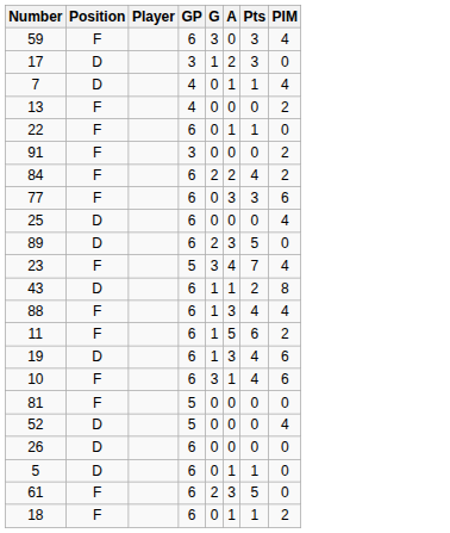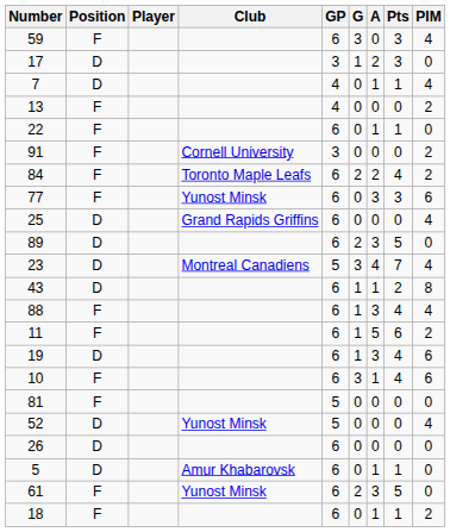 <table class="wikitable sortable" style="text-align: center;">
 <tr>
 <th scope="col">Number</th>
 <th scope="col">Position</th>
 <th scope="col">Player</th>
+<th scope="col">Club</th>
 <th scope="col">GP</th>
 <th scope="col">G</th>
 <th scope="col">A</th>
 <th scope="col">Pts</th>
 <th scope="col">PIM</th>
 </tr>
 <tr>
 <td>59</td>
 <td>F</td>
 <td scope="row" align=left></td>
+<td align=left></td>
 <td>6</td>
 <td>3</td>
 <td>0</td>
 <td>3</td>
 <td>4</td>
 </tr>
 <tr>
 <td>17</td>
 <td>D</td>
 <td scope="row" align=left></td>
+<td align=left></td>
 <td>3</td>
 <td>1</td>
 <td>2</td>
 <td>3</td>
 <td>0</td>
 </tr>
 <tr>
 <td>7</td>
 <td>D</td>
 <td scope="row" align=left></td>
+<td align=left></td>
 <td>4</td>
 <td>0</td>
 <td>1</td>
 <td>1</td>
 <td>4</td>
 </tr>
 <tr>
 <td>13</td>
 <td>F</td>
 <td scope="row" align=left></td>
+<td align=left></td>
 <td>4</td>
 <td>0</td>
 <td>0</td>
 <td>0</td>
 <td>2</td>
 </tr>
 <tr>
 <td>22</td>
 <td>F</td>
 <td scope="row" align=left></td>
+<td align=left></td>
 <td>6</td>
 <td>0</td>
 <td>1</td>
 <td>1</td>
 <td>0</td>
 </tr>
 <tr>
 <td>91</td>
 <td>F</td>
 <td scope="row" align=left></td>
+<td align=left><a href='#'>Cornell University</a></td>
 <td>3</td>
 <td>0</td>
 <td>0</td>
 <td>0</td>
 <td>2</td>
 </tr>
 <tr>
 <td>84</td>
 <td>F</td>
 <td scope="row" align=left></td>
+<td align=left><a href='#'>Toronto Maple Leafs</a></td>
 <td>6</td>
 <td>2</td>
 <td>2</td>
 <td>4</td>
 <td>2</td>
 </tr>
 <tr>
 <td>77</td>
 <td>F</td>
 <td scope="row" align=left></td>
+<td align=left><a href='#'>Yunost Minsk</a></td>
 <td>6</td>
 <td>0</td>
 <td>3</td>
 <td>3</td>
 <td>6</td>
 </tr>
 <tr>
 <td>25</td>
 <td>D</td>
 <td scope="row" align=left></td>
+<td align=left><a href='#'>Grand Rapids Griffins</a></td>
 <td>6</td>
 <td>0</td>
 <td>0</td>
 <td>0</td>
 <td>4</td>
 </tr>
 <tr>
 <td>89</td>
 <td>D</td>
 <td scope="row" align=left></td>
+<td align=left></td>
 <td>6</td>
 <td>2</td>
 <td>3</td>
 <td>5</td>
 <td>0</td>
 </tr>
 <tr>
 <td>23</td>
-<td>F</td>
+<td>D</td>
 <td scope="row" align=left></td>
+<td align=left><a href='#'>Montreal Canadiens</a></td>
 <td>5</td>
 <td>3</td>
 <td>4</td>
 <td>7</td>
 <td>4</td>
 </tr>
 <tr>
 <td>43</td>
 <td>D</td>
 <td scope="row" align=left></td>
+<td align=left></td>
 <td>6</td>
 <td>1</td>
 <td>1</td>
 <td>2</td>
 <td>8</td>
 </tr>
 <tr>
 <td>88</td>
 <td>F</td>
 <td scope="row" align=left></td>
+<td align=left></td>
 <td>6</td>
 <td>1</td>
 <td>3</td>
 <td>4</td>
 <td>4</td>
 </tr>
 <tr>
 <td>11</td>
 <td>F</td>
 <td scope="row" align=left></td>
+<td align=left></td>
 <td>6</td>
 <td>1</td>
 <td>5</td>
 <td>6</td>
 <td>2</td>
 </tr>
 <tr>
 <td>19</td>
 <td>D</td>
 <td scope="row" align=left></td>
+<td align=left></td>
 <td>6</td>
 <td>1</td>
 <td>3</td>
 <td>4</td>
 <td>6</td>
 </tr>
 <tr>
 <td>10</td>
 <td>F</td>
 <td scope="row" align=left></td>
+<td align=left></td>
 <td>6</td>
 <td>3</td>
 <td>1</td>
 <td>4</td>
 <td>6</td>
 </tr>
 <tr>
 <td>81</td>
 <td>F</td>
 <td scope="row" align=left></td>
+<td align=left></td>
 <td>5</td>
 <td>0</td>
 <td>0</td>
 <td>0</td>
 <td>0</td>
 </tr>
 <tr>
 <td>52</td>
 <td>D</td>
 <td scope="row" align=left></td>
+<td align=left><a href='#'>Yunost Minsk</a></td>
 <td>5</td>
 <td>0</td>
 <td>0</td>
 <td>0</td>
 <td>4</td>
 </tr>
 <tr>
 <td>26</td>
 <td>D</td>
 <td scope="row" align=left></td>
+<td align=left></td>
 <td>6</td>
 <td>0</td>
 <td>0</td>
 <td>0</td>
 <td>0</td>
 </tr>
 <tr>
 <td>5</td>
 <td>D</td>
 <td scope="row" align=left></td>
+<td align=left><a href='#'>Amur Khabarovsk</a></td>
 <td>6</td>
 <td>0</td>
 <td>1</td>
 <td>1</td>
 <td>0</td>
 </tr>
 <tr>
 <td>61</td>
 <td>F</td>
 <td scope="row" align=left></td>
+<td align=left><a href='#'>Yunost Minsk</a></td>
 <td>6</td>
 <td>2</td>
 <td>3</td>
 <td>5</td>
 <td>0</td>
 </tr>
 <tr>
 <td>18</td>
 <td>F</td>
 <td scope="row" align=left></td>
+<td align=left></td>
 <td>6</td>
 <td>0</td>
 <td>1</td>
 <td>1</td>
 <td>2</td>
 </tr>
 </table>
